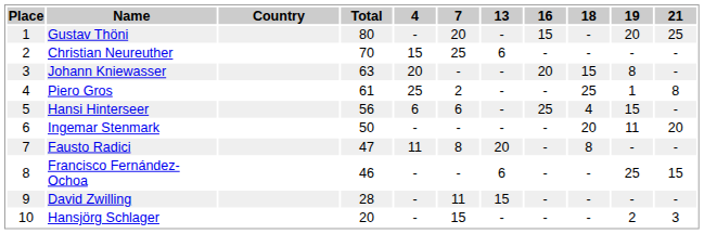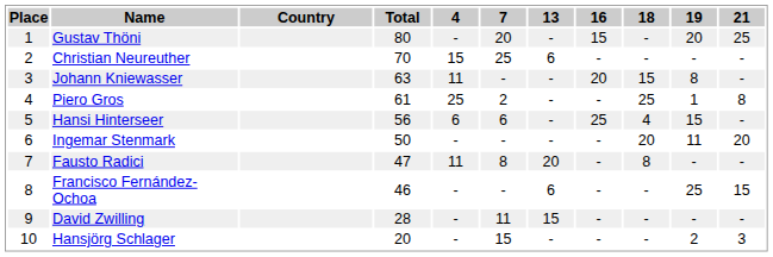 <table border="0" style="border: 1px solid #999; background-color:#FFFFFF; text-align:center; font-size:86%; line-height:15px;">
 <tr align="center" bgcolor="#CCCCCC">
 <th width=35>Place</th>
 <th width=170>Name</th>
 <th width=120>Country</th>
 <th width=50>Total</th>
 <th width=40>4</th>
 <th width=40>7</th>
 <th width=40>13</th>
 <th width=40>16</th>
 <th width=40>18</th>
 <th width=40>19</th>
 <th width=40>21</th>
 </tr>
 <tr bgcolor="#EFEFEF">
 <td>1</td>
 <td align="left"><a href='#'>Gustav Thöni</a></td>
 <td align="left"></td>
 <td>80</td>
 <td>-</td>
 <td>20</td>
 <td>-</td>
 <td>15</td>
 <td>-</td>
 <td>20</td>
 <td>25</td>
 </tr>
 <tr>
 <td>2</td>
 <td align="left"><a href='#'>Christian Neureuther</a></td>
 <td align="left"></td>
 <td>70</td>
 <td>15</td>
 <td>25</td>
 <td>6</td>
 <td>-</td>
 <td>-</td>
 <td>-</td>
 <td>-</td>
 </tr>
 <tr bgcolor="#EFEFEF">
 <td>3</td>
 <td align="left"><a href='#'>Johann Kniewasser</a></td>
 <td align="left"></td>
 <td>63</td>
-<td>20</td>
+<td>11</td>
 <td>-</td>
 <td>-</td>
 <td>20</td>
 <td>15</td>
 <td>8</td>
 <td>-</td>
 </tr>
 <tr>
 <td>4</td>
 <td align="left"><a href='#'>Piero Gros</a></td>
 <td align="left"></td>
 <td>61</td>
 <td>25</td>
 <td>2</td>
 <td>-</td>
 <td>-</td>
 <td>25</td>
 <td>1</td>
 <td>8</td>
 </tr>
 <tr bgcolor="#EFEFEF">
 <td>5</td>
 <td align="left"><a href='#'>Hansi Hinterseer</a></td>
 <td align="left"></td>
 <td>56</td>
 <td>6</td>
 <td>6</td>
 <td>-</td>
 <td>25</td>
 <td>4</td>
 <td>15</td>
 <td>-</td>
 </tr>
 <tr>
 <td>6</td>
 <td align="left"><a href='#'>Ingemar Stenmark</a></td>
 <td align="left"></td>
 <td>50</td>
 <td>-</td>
 <td>-</td>
 <td>-</td>
 <td>-</td>
 <td>20</td>
 <td>11</td>
 <td>20</td>
 </tr>
 <tr bgcolor="#EFEFEF">
 <td>7</td>
 <td align="left"><a href='#'>Fausto Radici</a></td>
 <td align="left"></td>
 <td>47</td>
 <td>11</td>
 <td>8</td>
 <td>20</td>
 <td>-</td>
 <td>8</td>
 <td>-</td>
 <td>-</td>
 </tr>
 <tr>
 <td>8</td>
 <td align="left"><a href='#'>Francisco Fernández-Ochoa</a></td>
 <td align="left"></td>
 <td>46</td>
 <td>-</td>
 <td>-</td>
 <td>6</td>
 <td>-</td>
 <td>-</td>
 <td>25</td>
 <td>15</td>
 </tr>
 <tr bgcolor="#EFEFEF">
 <td>9</td>
 <td align="left"><a href='#'>David Zwilling</a></td>
 <td align="left"></td>
 <td>28</td>
 <td>-</td>
 <td>11</td>
 <td>15</td>
 <td>-</td>
 <td>-</td>
 <td>-</td>
 <td>-</td>
 </tr>
 <tr>
 <td>10</td>
 <td align="left"><a href='#'>Hansjörg Schlager</a></td>
 <td align="left"></td>
 <td>20</td>
 <td>-</td>
 <td>15</td>
 <td>-</td>
 <td>-</td>
 <td>-</td>
 <td>2</td>
 <td>3</td>
 </tr>
 </table>
